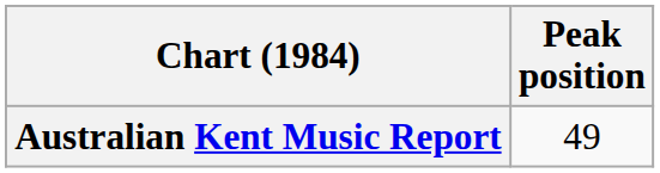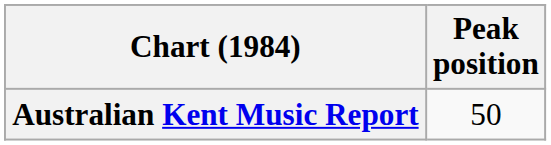 <table class="wikitable sortable plainrowheaders" style="text-align:center">
 <tr>
 <th scope="col">Chart (1984)</th>
 <th scope="col">Peak<br>position</th>
 </tr>
 <tr>
 <th scope="row">Australian <a href='#'>Kent Music Report</a></th>
-<td>49</td>
+<td>50</td>
 </tr>
 </table>
